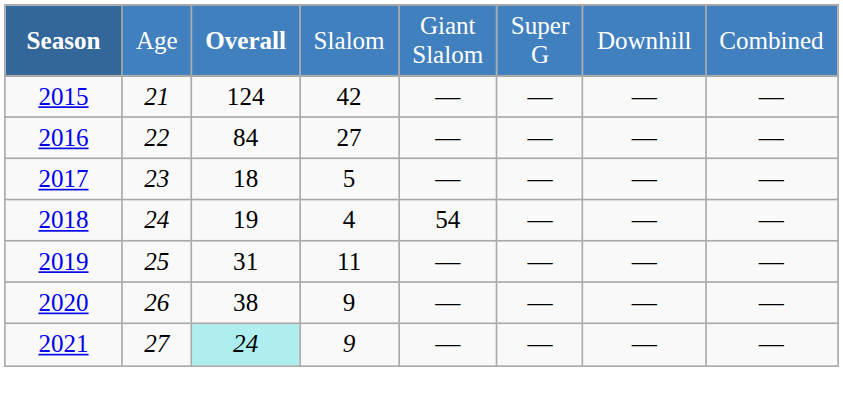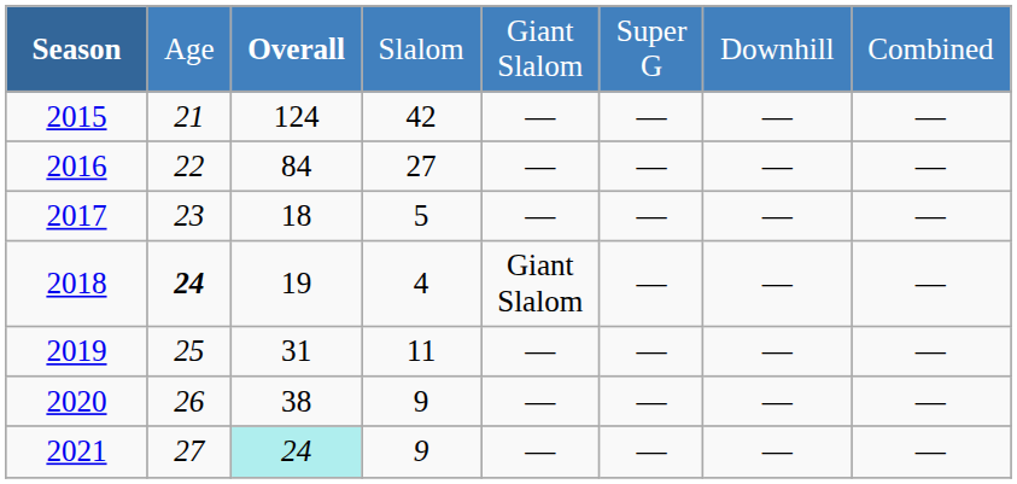 <table class="wikitable" style="font-size:95%; text-align:center; border:grey solid 1px; border-collapse:collapse;" width="40%">
 <tr style="background-color:#369; color:white;">
 <td rowspan="2" colspan="1" width="10%"><strong>Season</strong></td>
 </tr>
 <tr style="background-color:#4180be; color:white;">
 <td width="5%">Age</td>
 <td width="5%"><strong>Overall</strong></td>
 <td width="5%">Slalom</td>
 <td width="5%">Giant<br>Slalom</td>
 <td width="5%">Super G</td>
 <td width="5%">Downhill</td>
 <td width="5%">Combined</td>
 </tr>
 <tr style="background-color:#8CB2D8; color:white;">
 </tr>
 <tr>
 <td><a href='#'>2015</a></td>
 <td><em>21</em></td>
 <td>124</td>
 <td>42</td>
 <td>—</td>
 <td>—</td>
 <td>—</td>
 <td>—</td>
 </tr>
 <tr>
 <td><a href='#'>2016</a></td>
 <td><em>22</em></td>
 <td>84</td>
 <td>27</td>
 <td>—</td>
 <td>—</td>
 <td>—</td>
 <td>—</td>
 </tr>
 <tr>
 <td><a href='#'>2017</a></td>
 <td><em>23</em></td>
 <td>18</td>
 <td>5</td>
 <td>—</td>
 <td>—</td>
 <td>—</td>
 <td>—</td>
 </tr>
 <tr>
 <td><a href='#'>2018</a></td>
-<td><em>24</em></td>
+<td><strong><em>24</em></strong></td>
 <td>19</td>
 <td>4</td>
-<td>54</td>
+<td width="5%">Giant<br>Slalom</td>
 <td>—</td>
 <td>—</td>
 <td>—</td>
 </tr>
 <tr>
 <td><a href='#'>2019</a></td>
 <td><em>25</em></td>
 <td>31</td>
 <td>11</td>
 <td>—</td>
 <td>—</td>
 <td>—</td>
 <td>—</td>
 </tr>
 <tr>
 <td><a href='#'>2020</a></td>
 <td><em>26</em></td>
 <td>38</td>
 <td>9</td>
 <td>—</td>
 <td>—</td>
 <td>—</td>
 <td>—</td>
 </tr>
 <tr>
 <td><a href='#'>2021</a></td>
 <td><em>27</em></td>
 <td style="background: paleturquoise;"><em>24</em></td>
 <td><em>9</em></td>
 <td>—</td>
 <td>—</td>
 <td>—</td>
 <td>—</td>
 </tr>
 </table>
